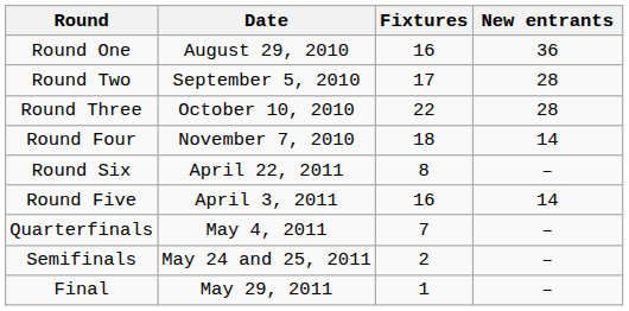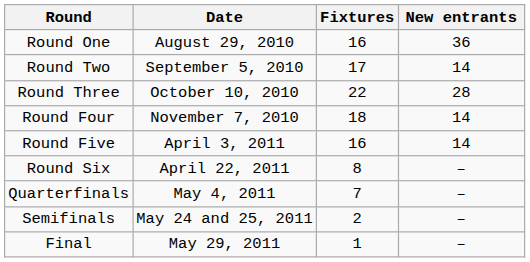 <table class="wikitable">
 <tr>
 <th>Round</th>
 <th>Date</th>
 <th>Fixtures</th>
 <th width=100>New entrants</th>
 </tr>
 <tr align=center>
 <td>Round One</td>
 <td>August 29, 2010</td>
 <td>16</td>
 <td>36</td>
 </tr>
 <tr align=center>
 <td>Round Two</td>
 <td>September 5, 2010</td>
 <td>17</td>
-<td>28</td>
+<td>14</td>
 </tr>
 <tr align=center>
 <td>Round Three</td>
 <td>October 10, 2010</td>
 <td>22</td>
 <td>28</td>
 </tr>
 <tr align=center>
 <td>Round Four</td>
 <td>November 7, 2010</td>
 <td>18</td>
 <td>14</td>
 </tr>
 <tr align=center>
+<td>Round Five</td>
+<td>April 3, 2011</td>
+<td>16</td>
+<td>14</td>
+</tr>
+<tr align=center>
 <td>Round Six</td>
 <td>April 22, 2011</td>
 <td>8</td>
 <td>–</td>
-</tr>
-<tr align=center>
-<td>Round Five</td>
-<td>April 3, 2011</td>
-<td>16</td>
-<td>14</td>
 </tr>
 <tr align=center>
 <td>Quarterfinals</td>
 <td>May 4, 2011</td>
 <td>7</td>
 <td>–</td>
 </tr>
 <tr align=center>
 <td>Semifinals</td>
 <td>May 24 and 25, 2011</td>
 <td>2</td>
 <td>–</td>
 </tr>
 <tr align=center>
 <td>Final</td>
 <td>May 29, 2011</td>
 <td>1</td>
 <td>–</td>
 </tr>
 </table>
